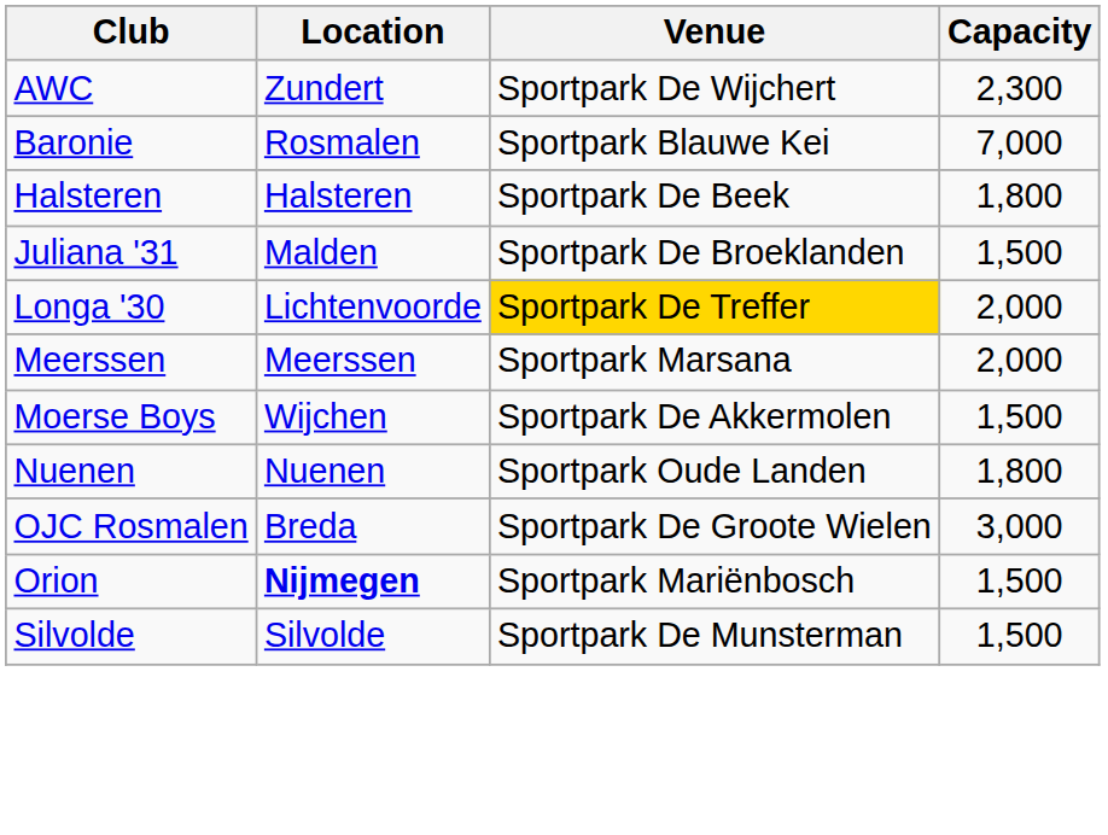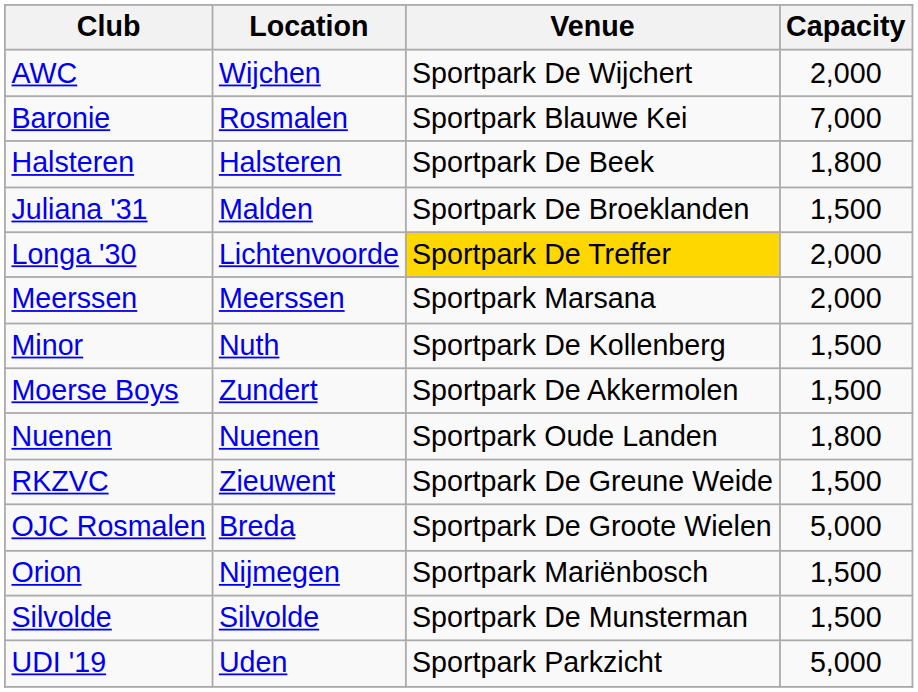 <table class="wikitable sortable">
 <tr>
 <th>Club</th>
 <th>Location</th>
 <th>Venue</th>
 <th>Capacity</th>
 </tr>
 <tr>
 <td><a href='#'>AWC</a></td>
-<td><a href='#'>Zundert</a></td>
+<td><a href='#'>Wijchen</a></td>
 <td>Sportpark De Wijchert</td>
-<td style="text-align: center;">2,300</td>
+<td style="text-align: center;">2,000</td>
 </tr>
 <tr>
 <td><a href='#'>Baronie</a></td>
 <td><a href='#'>Rosmalen</a></td>
 <td>Sportpark Blauwe Kei</td>
 <td style="text-align: center;">7,000</td>
 </tr>
 <tr>
 <td><a href='#'>Halsteren</a></td>
 <td><a href='#'>Halsteren</a></td>
 <td>Sportpark De Beek</td>
 <td style="text-align: center;">1,800</td>
 </tr>
 <tr>
 <td><a href='#'>Juliana '31</a></td>
 <td><a href='#'>Malden</a></td>
 <td>Sportpark De Broeklanden</td>
 <td style="text-align: center;">1,500</td>
 </tr>
 <tr>
 <td><a href='#'>Longa '30</a></td>
 <td><a href='#'>Lichtenvoorde</a></td>
 <td style="background: gold;">Sportpark De Treffer</td>
 <td style="text-align: center;">2,000</td>
 </tr>
 <tr>
 <td><a href='#'>Meerssen</a></td>
 <td><a href='#'>Meerssen</a></td>
 <td>Sportpark Marsana</td>
 <td style="text-align: center;">2,000</td>
 </tr>
 <tr>
+<td><a href='#'>Minor</a></td>
+<td><a href='#'>Nuth</a></td>
+<td>Sportpark De Kollenberg</td>
+<td style="text-align: center;">1,500</td>
+</tr>
+<tr>
 <td><a href='#'>Moerse Boys</a></td>
-<td><a href='#'>Wijchen</a></td>
+<td><a href='#'>Zundert</a></td>
 <td>Sportpark De Akkermolen</td>
 <td style="text-align: center;">1,500</td>
 </tr>
 <tr>
 <td><a href='#'>Nuenen</a></td>
 <td><a href='#'>Nuenen</a></td>
 <td>Sportpark Oude Landen</td>
 <td style="text-align: center;">1,800</td>
 </tr>
 <tr>
+<td><a href='#'>RKZVC</a></td>
+<td><a href='#'>Zieuwent</a></td>
+<td>Sportpark De Greune Weide</td>
+<td style="text-align: center;">1,500</td>
+</tr>
+<tr>
 <td><a href='#'>OJC Rosmalen</a></td>
 <td><a href='#'>Breda</a></td>
 <td>Sportpark De Groote Wielen</td>
-<td style="text-align: center;">3,000</td>
+<td style="text-align: center;">5,000</td>
 </tr>
 <tr>
 <td><a href='#'>Orion</a></td>
-<td><strong><a href='#'>Nijmegen</a></strong></td>
+<td><a href='#'>Nijmegen</a></td>
 <td>Sportpark Mariënbosch</td>
 <td style="text-align: center;">1,500</td>
 </tr>
 <tr>
 <td><a href='#'>Silvolde</a></td>
 <td><a href='#'>Silvolde</a></td>
 <td>Sportpark De Munsterman</td>
 <td style="text-align: center;">1,500</td>
 </tr>
+<tr>
+<td><a href='#'>UDI '19</a></td>
+<td><a href='#'>Uden</a></td>
+<td>Sportpark Parkzicht</td>
+<td style="text-align: center;">5,000</td>
+</tr>
 </table>
